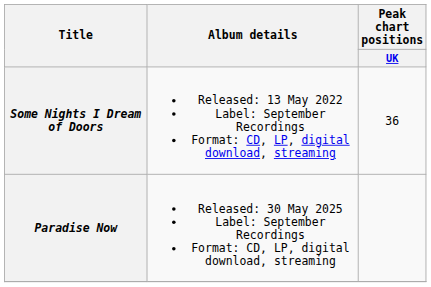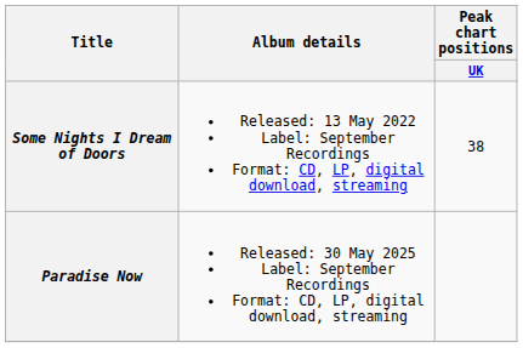 <table class="wikitable plainrowheaders" style="text-align:center;">
 <tr>
 <th scope="col" rowspan="2" style="width:12em;">Title</th>
 <th scope="col" rowspan="2" style="width:18em;">Album details</th>
 <th scope="col" colspan="1">Peak chart positions</th>
 </tr>
 <tr>
 <th scope="col" style="width:2.5em;font-size:90%;"><a href='#'>UK</a><br></th>
 </tr>
 <tr>
 <th scope="row"><em>Some Nights I Dream of Doors</em></th>
 <td><br><ul><li>Released: 13 May 2022</li><li>Label: September Recordings</li><li>Format: <a href='#'>CD</a>, <a href='#'>LP</a>, <a href='#'>digital download</a>, <a href='#'>streaming</a></li></ul></td>
-<td>36</td>
+<td>38</td>
 </tr>
 <tr>
 <th scope="row"><em>Paradise Now</em></th>
 <td><br><ul><li>Released: 30 May 2025</li><li>Label: September Recordings</li><li>Format: CD, LP, digital download, streaming</li></ul></td>
 <td></td>
 </tr>
 <tr>
 </tr>
 </table>
